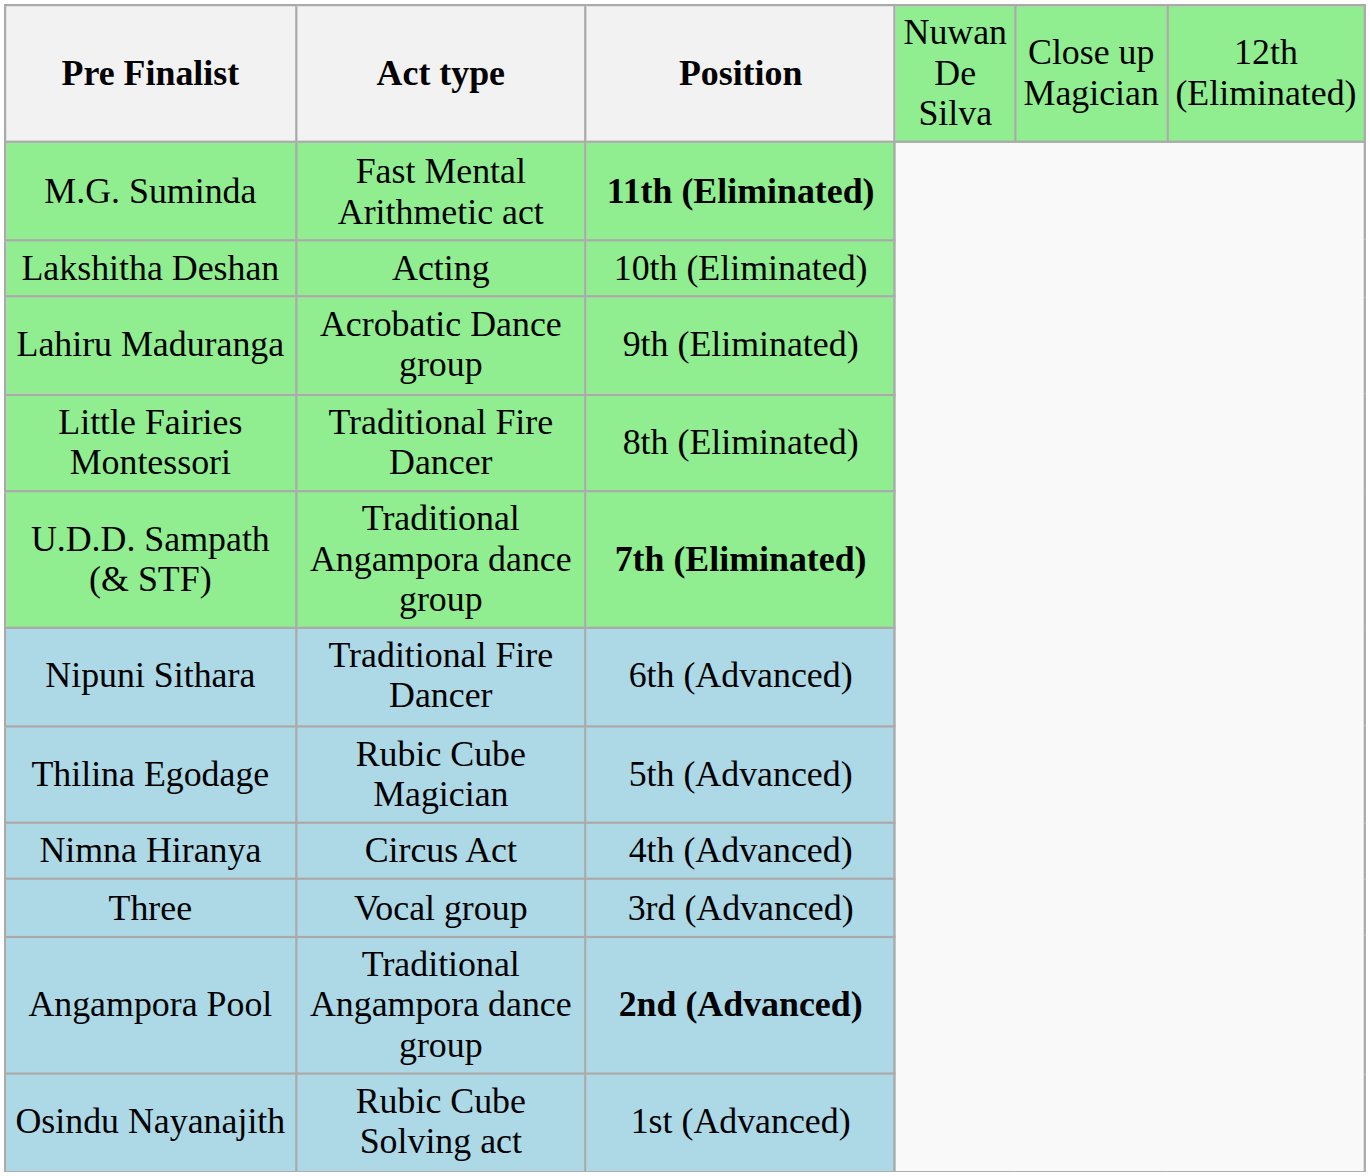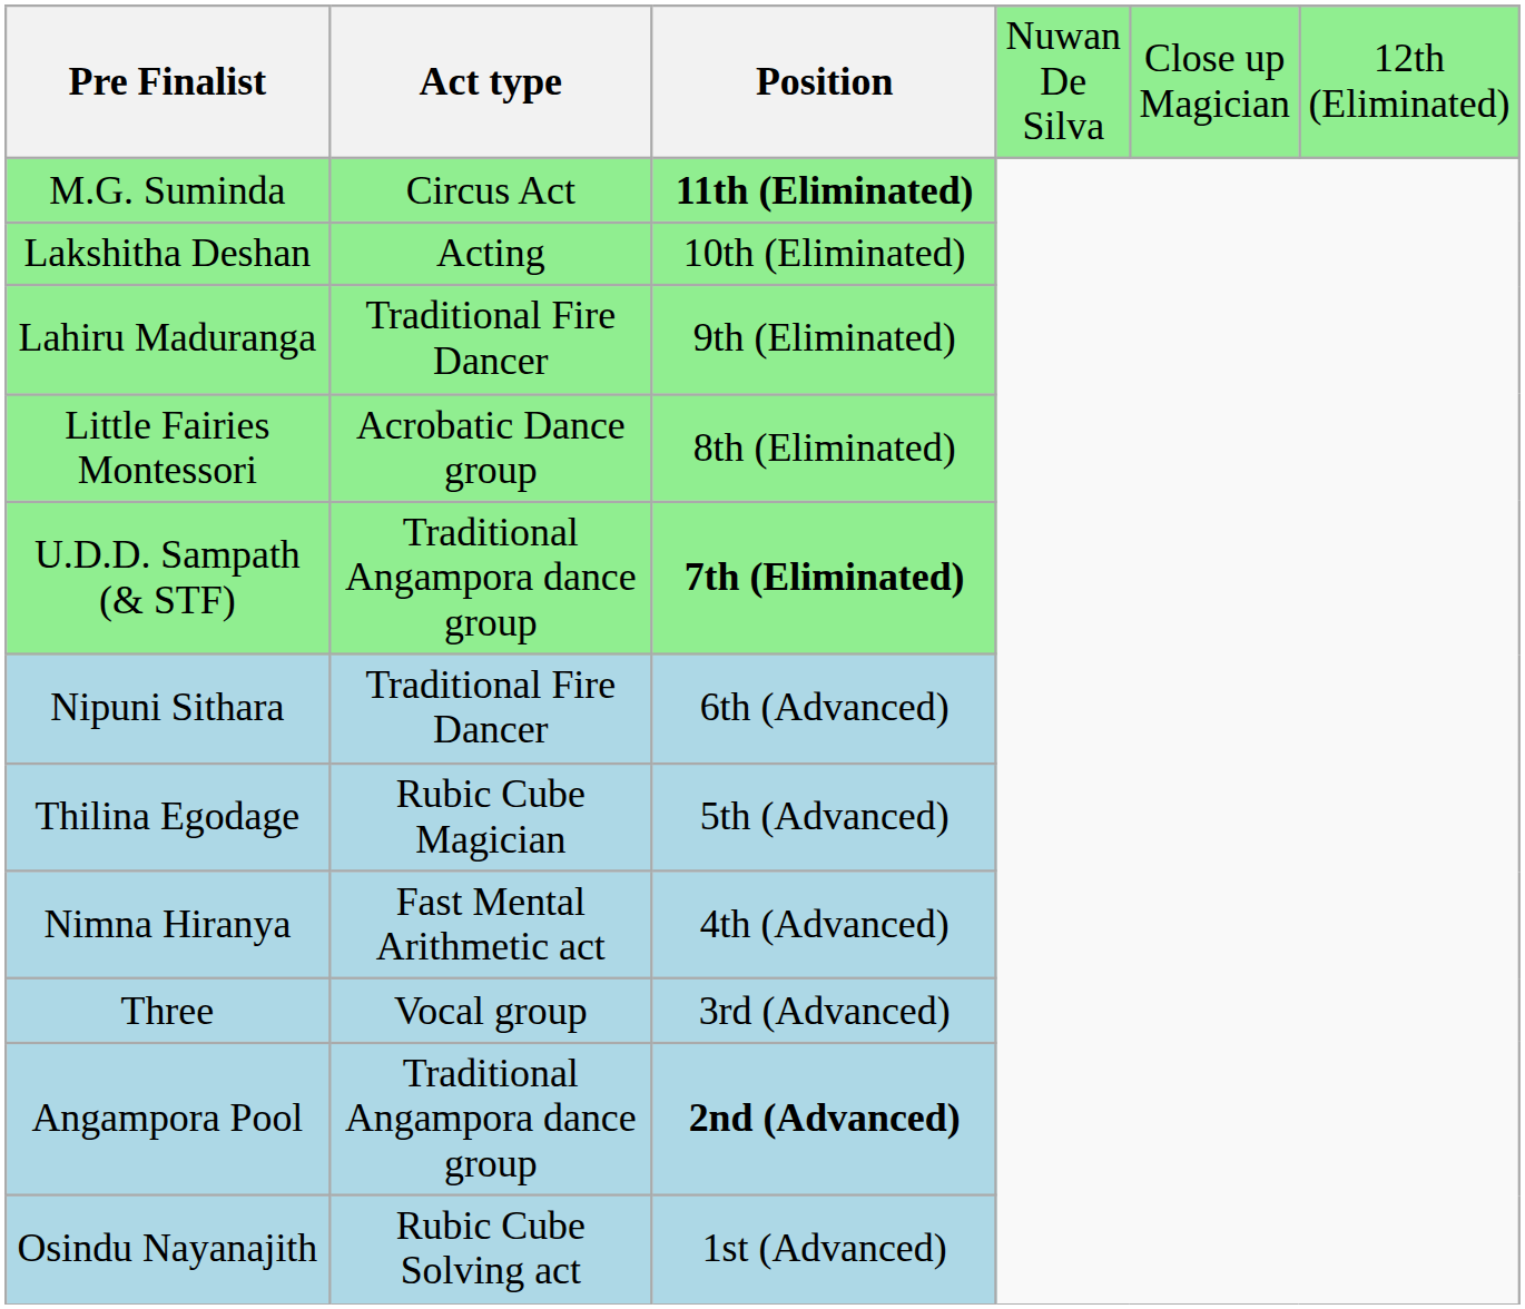 <table class="wikitable plainrowheaders sortable" style="text-align:center;">
 <tr>
 <th scope="col" rowspan="2" class="unsortable" style="width:18em;">Pre Finalist</th>
 <th scope="col" rowspan="2" style="width:18em;">Act type</th>
 <th scope="col" rowspan="2" style="width:18em;">Position</th>
 </tr>
 <tr bgcolor=lightgreen>
 <td>Nuwan De Silva</td>
 <td>Close up Magician</td>
 <td>12th (Eliminated)</td>
 </tr>
 <tr bgcolor=lightgreen>
 <td>M.G. Suminda </td>
-<td>Fast Mental Arithmetic act</td>
+<td>Circus Act</td>
 <td><strong>11th (Eliminated)</strong></td>
 </tr>
 <tr bgcolor=lightgreen>
 <td>Lakshitha Deshan</td>
 <td>Acting</td>
 <td>10th (Eliminated)</td>
 </tr>
 <tr bgcolor=lightgreen>
 <td>Lahiru Maduranga</td>
-<td>Acrobatic Dance group</td>
+<td>Traditional Fire Dancer</td>
 <td>9th (Eliminated)</td>
 </tr>
 <tr bgcolor=lightgreen>
 <td>Little Fairies Montessori</td>
-<td>Traditional Fire Dancer</td>
+<td>Acrobatic Dance group</td>
 <td>8th (Eliminated)</td>
 </tr>
 <tr bgcolor=lightgreen>
 <td>U.D.D. Sampath (& STF)</td>
 <td>Traditional Angampora dance group</td>
 <td><strong>7th (Eliminated)</strong></td>
 </tr>
 <tr bgcolor=lightblue>
 <td>Nipuni Sithara </td>
 <td>Traditional Fire Dancer</td>
 <td>6th (Advanced)</td>
 </tr>
 <tr bgcolor=lightblue>
 <td>Thilina Egodage</td>
 <td>Rubic Cube Magician</td>
 <td>5th (Advanced)</td>
 </tr>
 <tr bgcolor=lightblue>
 <td>Nimna Hiranya</td>
-<td>Circus Act</td>
+<td>Fast Mental Arithmetic act</td>
 <td>4th (Advanced)</td>
 </tr>
 <tr bgcolor=lightblue>
 <td>Three</td>
 <td>Vocal group</td>
 <td>3rd (Advanced)</td>
 </tr>
 <tr bgcolor=lightblue>
 <td>Angampora Pool </td>
 <td>Traditional Angampora dance group</td>
 <td><strong>2nd (Advanced)</strong></td>
 </tr>
 <tr bgcolor=lightblue>
 <td>Osindu Nayanajith </td>
 <td>Rubic Cube Solving act</td>
 <td>1st (Advanced)</td>
 </tr>
 </table>
